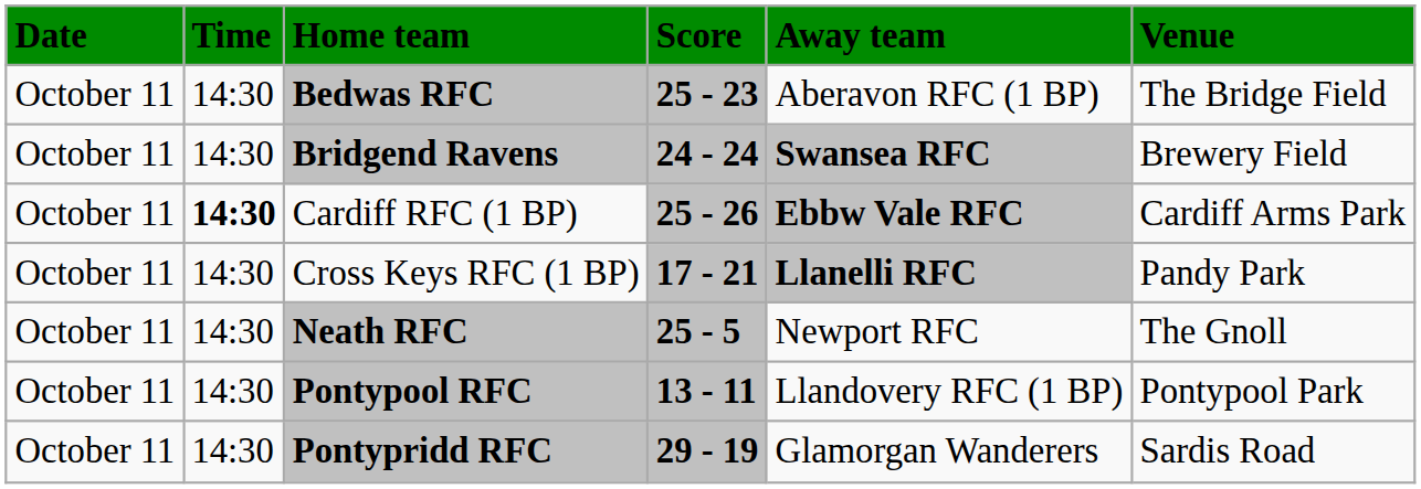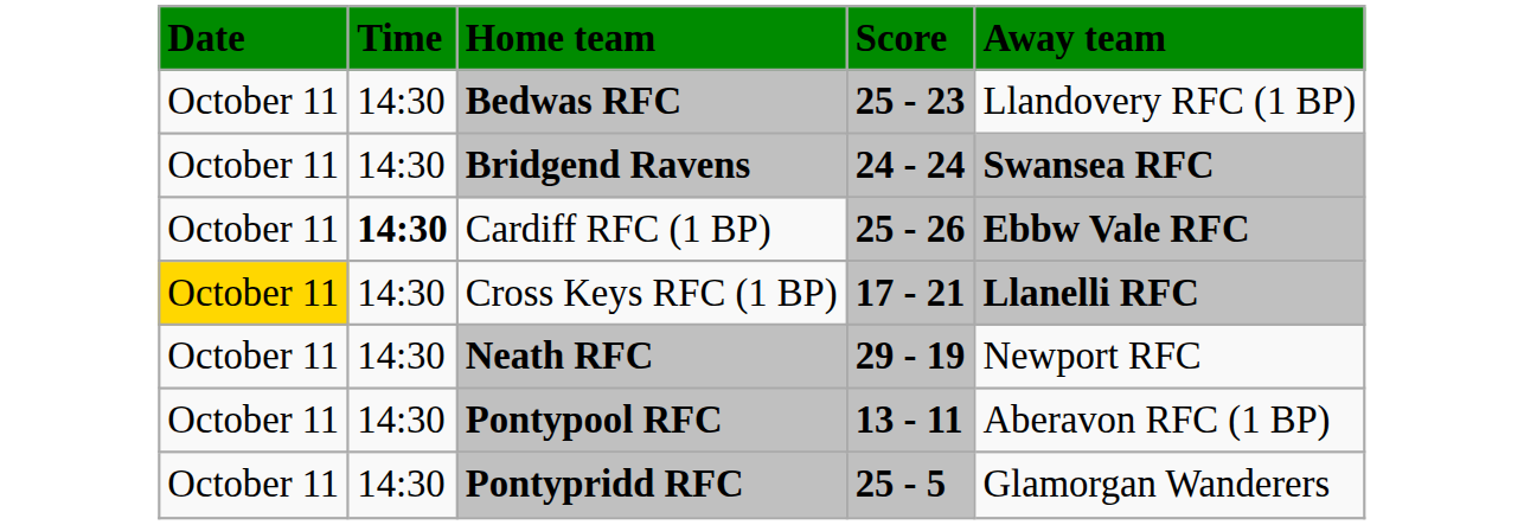 <table class="wikitable" style="margin:0.5em auto; font-size:95%">
 <tr bgcolor="#008B00">
 <td><strong>Date</strong></td>
 <td><strong>Time</strong></td>
 <td><strong>Home team</strong></td>
 <td><strong>Score</strong></td>
 <td><strong>Away team</strong></td>
-<td><strong>Venue</strong></td>
 </tr>
 <tr>
 <td>October 11</td>
 <td>14:30</td>
 <td bgcolor="silver"><strong>Bedwas RFC</strong></td>
 <td bgcolor="silver"><strong>25 - 23</strong></td>
-<td>Aberavon RFC (1 BP)</td>
-<td>The Bridge Field</td>
+<td>Llandovery RFC (1 BP)</td>
 </tr>
 <tr>
 <td>October 11</td>
 <td>14:30</td>
 <td bgcolor="silver"><strong>Bridgend Ravens</strong></td>
 <td bgcolor="silver"><strong>24 - 24</strong></td>
 <td bgcolor="silver"><strong>Swansea RFC</strong></td>
-<td>Brewery Field</td>
 </tr>
 <tr>
 <td>October 11</td>
 <td><strong>14:30</strong></td>
 <td>Cardiff RFC (1 BP)</td>
 <td bgcolor="silver"><strong>25 - 26</strong></td>
 <td bgcolor="silver"><strong>Ebbw Vale RFC</strong></td>
-<td>Cardiff Arms Park</td>
 </tr>
 <tr>
-<td>October 11</td>
+<td style="background: gold;">October 11</td>
 <td>14:30</td>
 <td>Cross Keys RFC (1 BP)</td>
 <td bgcolor="silver"><strong>17 - 21</strong></td>
 <td bgcolor="silver"><strong>Llanelli RFC</strong></td>
-<td>Pandy Park</td>
 </tr>
 <tr>
 <td>October 11</td>
 <td>14:30</td>
 <td bgcolor="silver"><strong>Neath RFC</strong></td>
-<td bgcolor="silver"><strong>25 - 5</strong></td>
+<td bgcolor="silver"><strong>29 - 19</strong></td>
 <td>Newport RFC</td>
-<td>The Gnoll</td>
 </tr>
 <tr>
 <td>October 11</td>
 <td>14:30</td>
 <td bgcolor="silver"><strong>Pontypool RFC</strong></td>
 <td bgcolor="silver"><strong>13 - 11</strong></td>
-<td>Llandovery RFC (1 BP)</td>
-<td>Pontypool Park</td>
+<td>Aberavon RFC (1 BP)</td>
 </tr>
 <tr>
 <td>October 11</td>
 <td>14:30</td>
 <td bgcolor="silver"><strong>Pontypridd RFC</strong></td>
-<td bgcolor="silver"><strong>29 - 19</strong></td>
+<td bgcolor="silver"><strong>25 - 5</strong></td>
 <td>Glamorgan Wanderers</td>
-<td>Sardis Road</td>
 </tr>
 </table>
